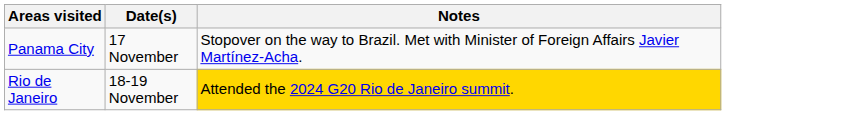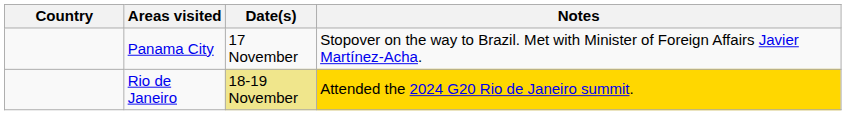 <table class="wikitable">
 <tr>
+<th width=120>Country</th>
 <th width=100>Areas visited</th>
 <th width=90>Date(s)</th>
 <th width=550>Notes</th>
 </tr>
 <tr>
+<td></td>
 <td><a href='#'>Panama City</a></td>
 <td>17 November</td>
 <td>Stopover on the way to Brazil. Met with Minister of Foreign Affairs <a href='#'>Javier Martínez-Acha</a>.</td>
 </tr>
 <tr>
+<td></td>
 <td><a href='#'>Rio de Janeiro</a></td>
-<td>18-19 November</td>
+<td style="background: khaki;">18-19 November</td>
 <td style="background: gold;">Attended the <a href='#'>2024 G20 Rio de Janeiro summit</a>.</td>
 </tr>
 </table>
